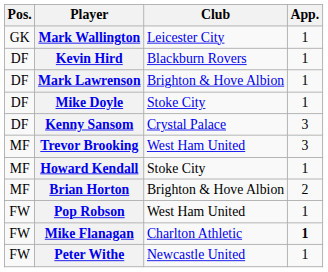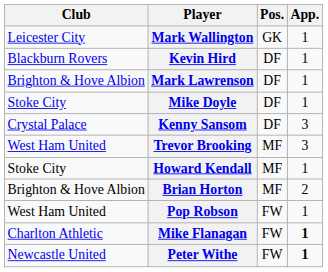 <table class="wikitable plainrowheaders" style="text-align: left">
 <tr>
+<th scope=col>Club</th>
+<th scope=col>Player</th>
 <th scope=col>Pos.</th>
-<th scope=col>Player</th>
-<th scope=col>Club</th>
 <th scope=col>App.</th>
 </tr>
 <tr>
+<td><a href='#'>Leicester City</a></td>
+<th scope=row><a href='#'>Mark Wallington</a></th>
 <td style=text-align:center>GK</td>
-<th scope=row><a href='#'>Mark Wallington</a></th>
-<td><a href='#'>Leicester City</a></td>
 <td style=text-align:center>1</td>
 </tr>
 <tr>
+<td><a href='#'>Blackburn Rovers</a></td>
+<th scope=row><a href='#'>Kevin Hird</a></th>
 <td style=text-align:center>DF</td>
-<th scope=row><a href='#'>Kevin Hird</a></th>
-<td><a href='#'>Blackburn Rovers</a></td>
 <td style=text-align:center>1</td>
 </tr>
 <tr>
+<td><a href='#'>Brighton & Hove Albion</a></td>
+<th scope=row><a href='#'>Mark Lawrenson</a></th>
 <td style=text-align:center>DF</td>
-<th scope=row><a href='#'>Mark Lawrenson</a></th>
-<td><a href='#'>Brighton & Hove Albion</a></td>
 <td style=text-align:center>1</td>
 </tr>
 <tr>
+<td><a href='#'>Stoke City</a></td>
+<th scope=row><a href='#'>Mike Doyle</a></th>
 <td style=text-align:center>DF</td>
-<th scope=row><a href='#'>Mike Doyle</a></th>
-<td><a href='#'>Stoke City</a></td>
 <td style=text-align:center>1</td>
 </tr>
 <tr>
+<td><a href='#'>Crystal Palace</a></td>
+<th scope=row><a href='#'>Kenny Sansom</a> </th>
 <td style=text-align:center>DF</td>
-<th scope=row><a href='#'>Kenny Sansom</a> </th>
-<td><a href='#'>Crystal Palace</a></td>
 <td style=text-align:center>3</td>
 </tr>
 <tr>
+<td><a href='#'>West Ham United</a></td>
+<th scope=row><a href='#'>Trevor Brooking</a></th>
 <td style=text-align:center>MF</td>
-<th scope=row><a href='#'>Trevor Brooking</a></th>
-<td><a href='#'>West Ham United</a></td>
 <td style=text-align:center>3</td>
 </tr>
 <tr>
+<td>Stoke City</td>
+<th scope=row><a href='#'>Howard Kendall</a></th>
 <td style=text-align:center>MF</td>
-<th scope=row><a href='#'>Howard Kendall</a></th>
-<td>Stoke City</td>
 <td style=text-align:center>1</td>
 </tr>
 <tr>
+<td>Brighton & Hove Albion</td>
+<th scope=row><a href='#'>Brian Horton</a></th>
 <td style=text-align:center>MF</td>
-<th scope=row><a href='#'>Brian Horton</a></th>
-<td>Brighton & Hove Albion</td>
 <td style=text-align:center>2</td>
 </tr>
 <tr>
+<td>West Ham United</td>
+<th scope=row><a href='#'>Pop Robson</a></th>
 <td style=text-align:center>FW</td>
-<th scope=row><a href='#'>Pop Robson</a></th>
-<td>West Ham United</td>
 <td style=text-align:center>1</td>
 </tr>
 <tr>
+<td><a href='#'>Charlton Athletic</a></td>
+<th scope=row><a href='#'>Mike Flanagan</a></th>
 <td style=text-align:center>FW</td>
-<th scope=row><a href='#'>Mike Flanagan</a></th>
-<td><a href='#'>Charlton Athletic</a></td>
 <td style=text-align:center><strong>1</strong></td>
 </tr>
 <tr>
+<td><a href='#'>Newcastle United</a></td>
+<th scope=row><a href='#'>Peter Withe</a></th>
 <td style=text-align:center>FW</td>
-<th scope=row><a href='#'>Peter Withe</a></th>
-<td><a href='#'>Newcastle United</a></td>
-<td style=text-align:center>1</td>
+<td style=text-align:center><strong>1</strong></td>
 </tr>
 </table>
